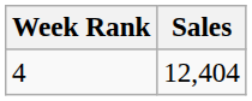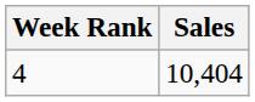 <table class="wikitable">
 <tr>
 <th>Week Rank</th>
 <th>Sales</th>
 </tr>
 <tr>
 <td>4</td>
-<td>12,404</td>
+<td>10,404</td>
 </tr>
 </table>
